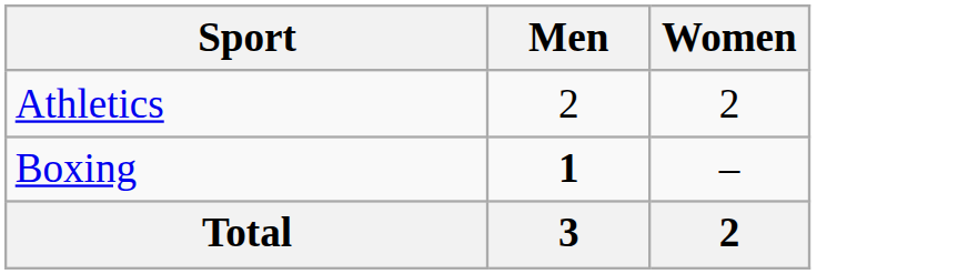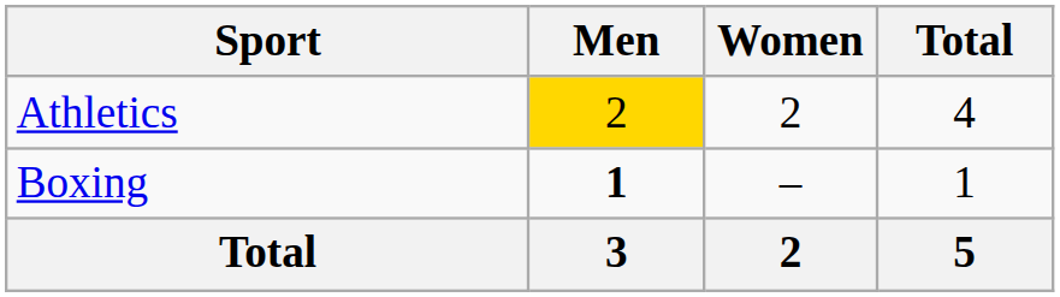 <table class="wikitable sortable" style="text-align:center;">
 <tr>
 <th width=180>Sport</th>
 <th width=55>Men</th>
 <th width=55>Women</th>
+<th width=55>Total</th>
 </tr>
 <tr>
 <td align=left><a href='#'>Athletics</a></td>
+<td style="background: gold;">2</td>
 <td>2</td>
-<td>2</td>
+<td>4</td>
 </tr>
 <tr>
 <td align=left><a href='#'>Boxing</a></td>
 <td><strong>1</strong></td>
 <td>–</td>
+<td>1</td>
 </tr>
 <tr>
 <th>Total</th>
 <th>3</th>
 <th>2</th>
+<th>5</th>
 </tr>
 </table>
